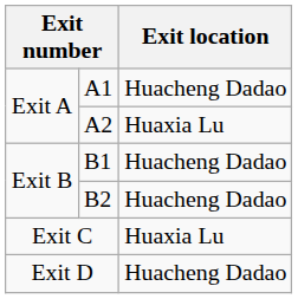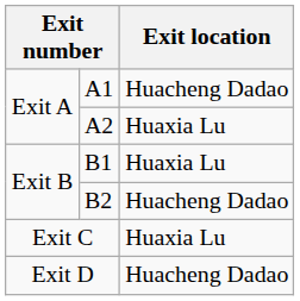 <table class="wikitable">
 <tr>
 <th style="width:70px" colspan="2">Exit number</th>
 <th>Exit location</th>
 </tr>
 <tr>
 <td align="center" rowspan="2">Exit A</td>
 <td>A1</td>
 <td>Huacheng Dadao</td>
 </tr>
 <tr>
 <td>A2</td>
 <td>Huaxia Lu</td>
 </tr>
 <tr>
 <td align="center" rowspan="2">Exit B</td>
 <td>B1</td>
-<td>Huacheng Dadao</td>
+<td>Huaxia Lu</td>
 </tr>
 <tr>
 <td>B2</td>
 <td>Huacheng Dadao</td>
 </tr>
 <tr>
 <td align="center" colspan="2">Exit C</td>
 <td>Huaxia Lu</td>
 </tr>
 <tr>
 <td align="center" colspan="2">Exit D</td>
 <td>Huacheng Dadao</td>
 </tr>
 </table>
